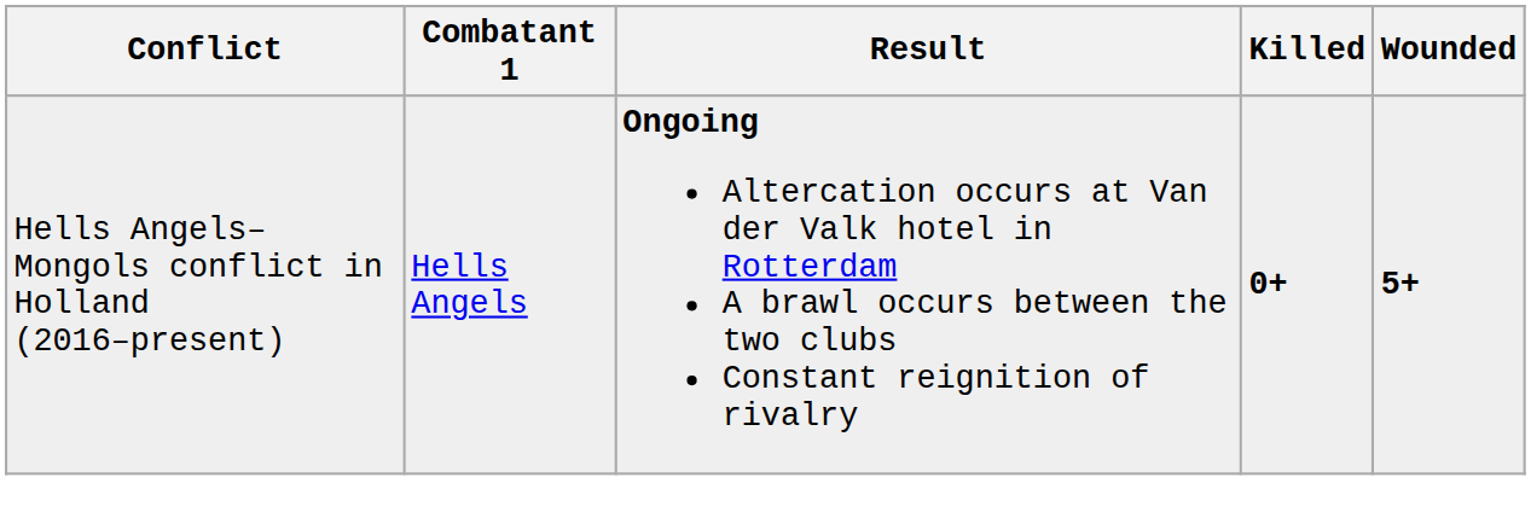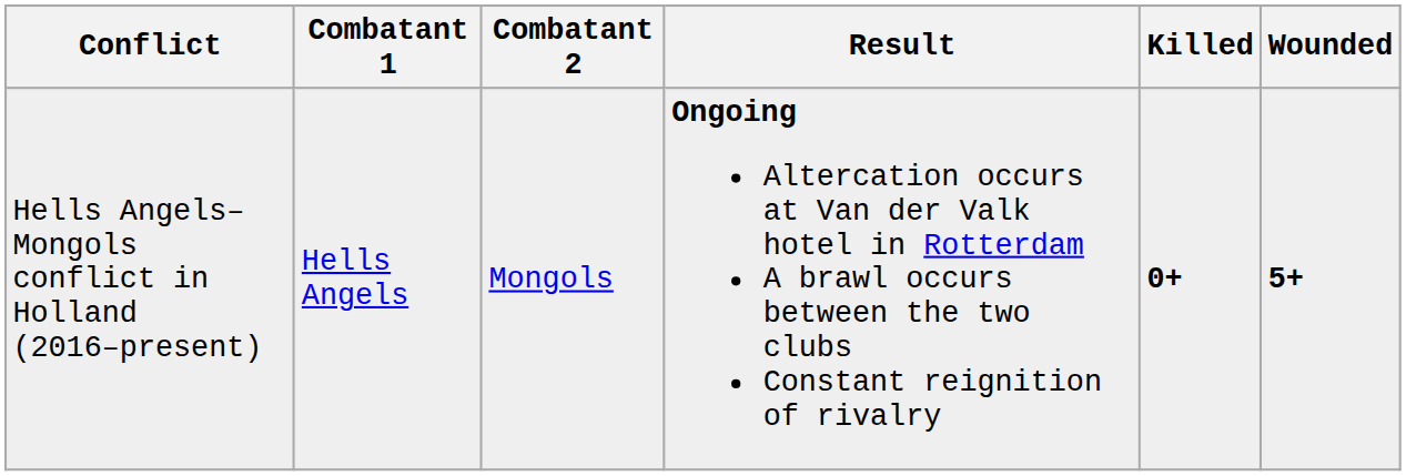 <table class="wikitable" style="background:#efefef;">
 <tr>
 <th>Conflict</th>
 <th>Combatant 1</th>
+<th>Combatant 2</th>
 <th>Result</th>
 <th>Killed</th>
 <th>Wounded</th>
 </tr>
 <tr>
 <td>Hells Angels–Mongols conflict in Holland<br>(2016–present)</td>
 <td><a href='#'>Hells Angels</a></td>
+<td><a href='#'>Mongols</a></td>
 <td><strong>Ongoing</strong><br><ul><li>Altercation occurs at Van der Valk hotel in <a href='#'>Rotterdam</a></li><li>A brawl occurs between the two clubs</li><li>Constant reignition of rivalry</li></ul></td>
 <td><strong>0+</strong></td>
 <td><strong>5+</strong></td>
 </tr>
 </table>
